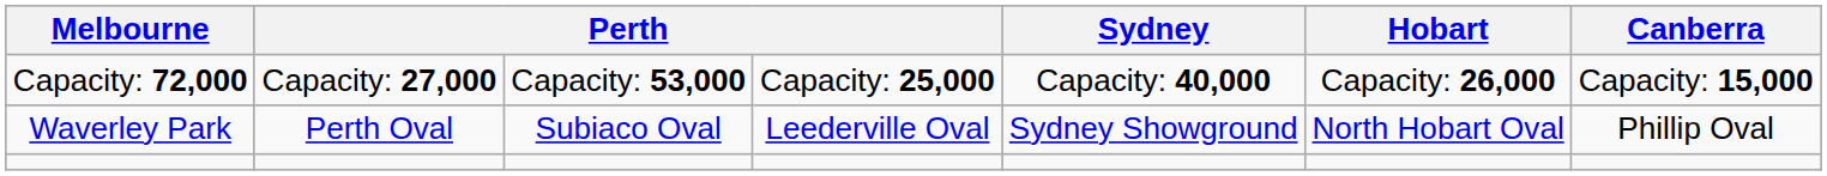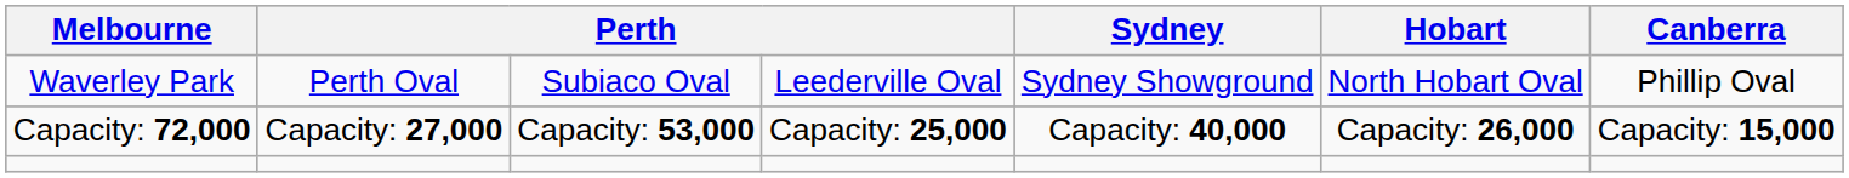 <table class="wikitable" style="text-align:center">
 <tr>
 <th><a href='#'>Melbourne</a></th>
 <th colspan=3><a href='#'>Perth</a></th>
 <th><a href='#'>Sydney</a></th>
 <th><a href='#'>Hobart</a></th>
 <th><a href='#'>Canberra</a></th>
+</tr>
+<tr>
+<td><a href='#'>Waverley Park</a></td>
+<td><a href='#'>Perth Oval</a></td>
+<td><a href='#'>Subiaco Oval</a></td>
+<td><a href='#'>Leederville Oval</a></td>
+<td><a href='#'>Sydney Showground</a></td>
+<td><a href='#'>North Hobart Oval</a></td>
+<td>Phillip Oval</td>
 </tr>
 <tr>
 <td>Capacity: <strong>72,000</strong></td>
 <td>Capacity: <strong>27,000</strong></td>
 <td>Capacity: <strong>53,000</strong></td>
 <td>Capacity: <strong>25,000</strong></td>
 <td>Capacity: <strong>40,000</strong></td>
 <td>Capacity: <strong>26,000</strong></td>
 <td>Capacity: <strong>15,000</strong></td>
 </tr>
 <tr>
-<td><a href='#'>Waverley Park</a></td>
-<td><a href='#'>Perth Oval</a></td>
-<td><a href='#'>Subiaco Oval</a></td>
-<td><a href='#'>Leederville Oval</a></td>
-<td><a href='#'>Sydney Showground</a></td>
-<td><a href='#'>North Hobart Oval</a></td>
-<td>Phillip Oval</td>
-</tr>
-<tr>
 <td></td>
 <td></td>
 <td></td>
 <td></td>
 <td></td>
 <td></td>
 <td></td>
 </tr>
 </table>
